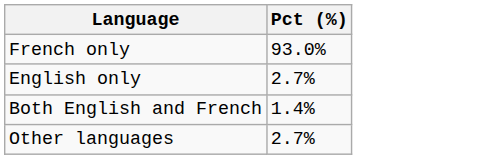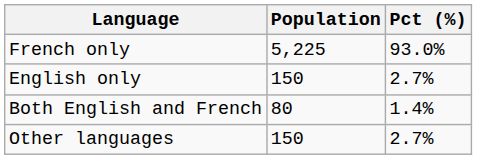 <table class="wikitable">
 <tr>
 <th>Language</th>
+<th>Population</th>
 <th>Pct (%)</th>
 </tr>
 <tr>
 <td>French only</td>
+<td>5,225</td>
 <td>93.0%</td>
 </tr>
 <tr>
 <td>English only</td>
+<td>150</td>
 <td>2.7%</td>
 </tr>
 <tr>
 <td>Both English and French</td>
+<td>80</td>
 <td>1.4%</td>
 </tr>
 <tr>
 <td>Other languages</td>
+<td>150</td>
 <td>2.7%</td>
 </tr>
 </table>
